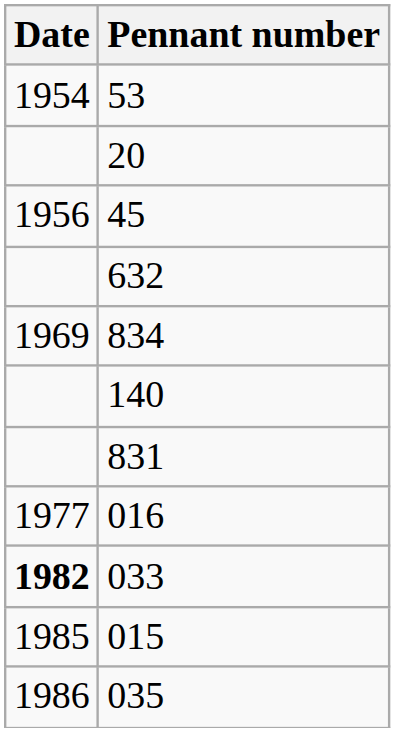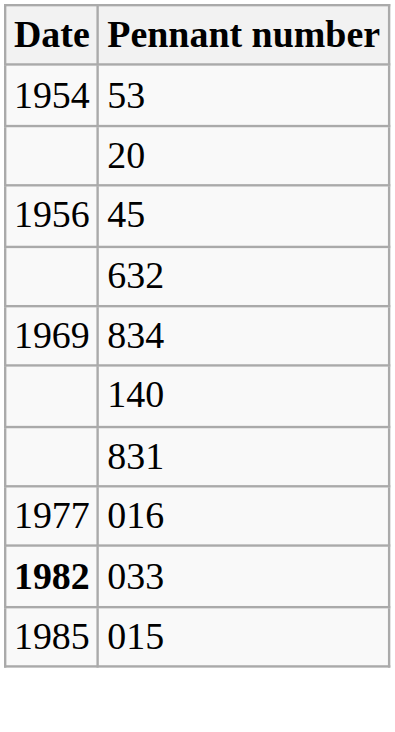 <table class="wikitable">
 <tr>
 <th>Date</th>
 <th>Pennant number</th>
 </tr>
 <tr>
 <td>1954</td>
 <td>53</td>
 </tr>
 <tr>
 <td></td>
 <td>20</td>
 </tr>
 <tr>
 <td>1956</td>
 <td>45</td>
 </tr>
 <tr>
 <td></td>
 <td>632</td>
 </tr>
 <tr>
 <td>1969</td>
 <td>834</td>
 </tr>
 <tr>
 <td></td>
 <td>140</td>
 </tr>
 <tr>
 <td></td>
 <td>831</td>
 </tr>
 <tr>
 <td>1977</td>
 <td>016</td>
 </tr>
 <tr>
 <td><strong>1982</strong></td>
 <td>033</td>
 </tr>
 <tr>
 <td>1985</td>
 <td>015</td>
 </tr>
-<tr>
-<td>1986</td>
-<td>035</td>
-</tr>
 </table>
